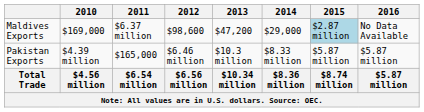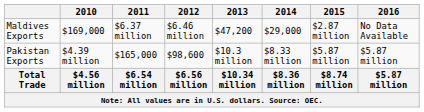 <table class="wikitable">
 <tr>
 <th></th>
 <th>2010</th>
 <th>2011</th>
 <th>2012</th>
 <th>2013</th>
 <th>2014</th>
 <th>2015</th>
 <th>2016</th>
 </tr>
 <tr>
 <td> Maldives Exports</td>
 <td>$169,000</td>
 <td>$6.37 million</td>
-<td>$98,600</td>
+<td>$6.46 million</td>
 <td>$47,200</td>
 <td>$29,000</td>
-<td style="background: lightblue;">$2.87 million</td>
+<td>$2.87 million</td>
 <td>No Data Available</td>
 </tr>
 <tr>
 <td> Pakistan Exports</td>
 <td>$4.39 million</td>
 <td>$165,000</td>
-<td>$6.46 million</td>
+<td>$98,600</td>
 <td>$10.3 million</td>
 <td>$8.33 million</td>
 <td>$5.87 million</td>
 <td>$5.87 million</td>
 </tr>
 <tr>
 <th>Total Trade</th>
 <th>$4.56 million</th>
 <th>$6.54 million</th>
 <th>$6.56 million</th>
 <th>$10.34 million</th>
 <th>$8.36 million</th>
 <th>$8.74 million</th>
 <th>$5.87 million</th>
 </tr>
 <tr>
 <th colspan="8"><small>Note: All values are in U.S. dollars. Source: OEC.</small></th>
 </tr>
 </table>
